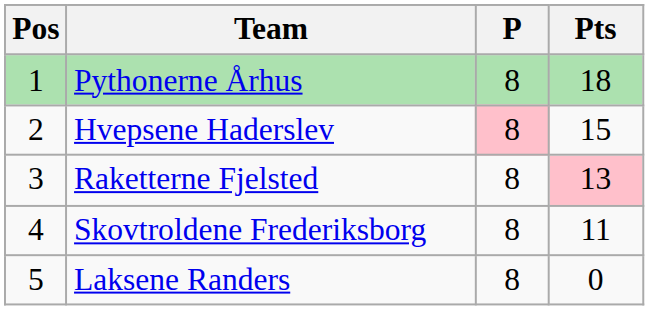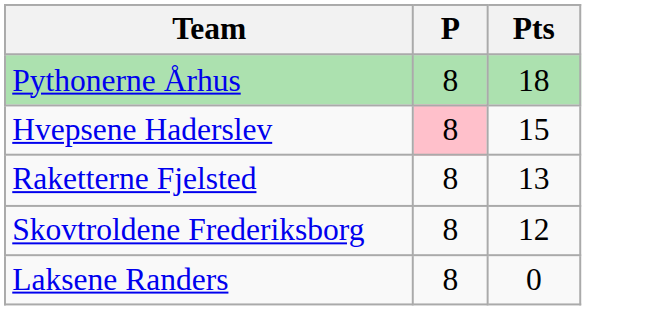 <table class="wikitable" style="font-size: 100%">
 <tr>
-<th width=20>Pos</th>
 <th width=200>Team</th>
 <th width=30>P</th>
 <th width=40>Pts</th>
 </tr>
 <tr align=center style="background:#ACE1AF;">
-<td>1</td>
 <td align="left"><a href='#'>Pythonerne Århus</a></td>
 <td>8</td>
 <td>18</td>
 </tr>
 <tr align=center>
-<td>2</td>
 <td align="left"><a href='#'>Hvepsene Haderslev</a></td>
 <td style="background: pink;">8</td>
 <td>15</td>
 </tr>
 <tr align=center>
-<td>3</td>
 <td align="left"><a href='#'>Raketterne Fjelsted</a></td>
 <td>8</td>
-<td style="background: pink;">13</td>
+<td>13</td>
 </tr>
 <tr align=center>
-<td>4</td>
 <td align="left"><a href='#'>Skovtroldene Frederiksborg</a></td>
 <td>8</td>
-<td>11</td>
+<td>12</td>
 </tr>
 <tr align=center>
-<td>5</td>
 <td align="left"><a href='#'>Laksene Randers</a></td>
 <td>8</td>
 <td>0</td>
 </tr>
 </table>
